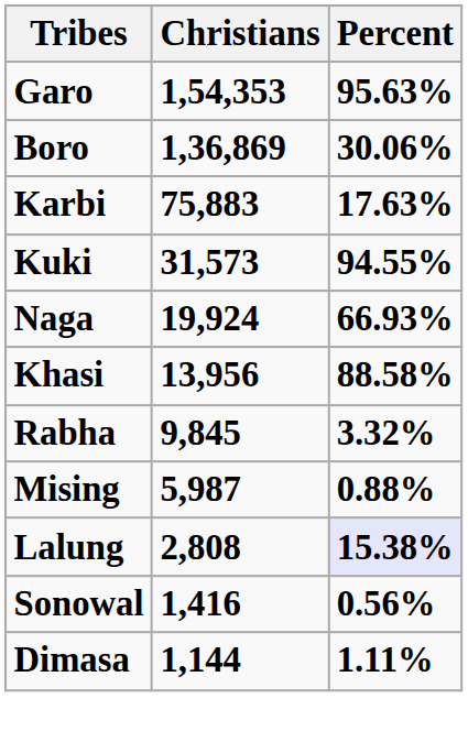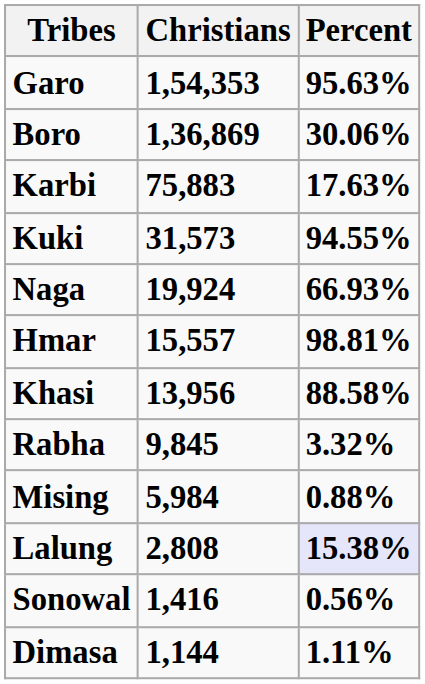 <table class="wikitable">
 <tr>
 <th><strong>Tribes</strong></th>
 <th><strong>Christians</strong></th>
 <th><strong>Percent</strong></th>
 </tr>
 <tr>
 <td><strong>Garo</strong></td>
 <td><strong>1,54,353</strong></td>
 <td><strong>95.63%</strong></td>
 </tr>
 <tr>
 <td><strong>Boro</strong></td>
 <td><strong>1,36,869</strong></td>
 <td><strong>30.06%</strong></td>
 </tr>
 <tr>
 <td><strong>Karbi</strong></td>
 <td><strong>75,883</strong></td>
 <td><strong>17.63%</strong></td>
 </tr>
 <tr>
 <td><strong>Kuki</strong></td>
 <td><strong>31,573</strong></td>
 <td><strong>94.55%</strong></td>
 </tr>
 <tr>
 <td><strong>Naga</strong></td>
 <td><strong>19,924</strong></td>
 <td><strong>66.93%</strong></td>
 </tr>
 <tr>
+<td><strong>Hmar</strong></td>
+<td><strong>15,557</strong></td>
+<td><strong>98.81%</strong></td>
+</tr>
+<tr>
 <td><strong>Khasi</strong></td>
 <td><strong>13,956</strong></td>
 <td><strong>88.58%</strong></td>
 </tr>
 <tr>
 <td><strong>Rabha</strong></td>
 <td><strong>9,845</strong></td>
 <td><strong>3.32%</strong></td>
 </tr>
 <tr>
 <td><strong>Mising</strong></td>
-<td><strong>5,987</strong></td>
+<td><strong>5,984</strong></td>
 <td><strong>0.88%</strong></td>
 </tr>
 <tr>
 <td><strong>Lalung</strong></td>
 <td><strong>2,808</strong></td>
 <td style="background: lavender;"><strong>15.38%</strong></td>
 </tr>
 <tr>
 <td><strong>Sonowal</strong></td>
 <td><strong>1,416</strong></td>
 <td><strong>0.56%</strong></td>
 </tr>
 <tr>
 <td><strong>Dimasa</strong></td>
 <td><strong>1,144</strong></td>
 <td><strong>1.11%</strong></td>
 </tr>
 </table>
